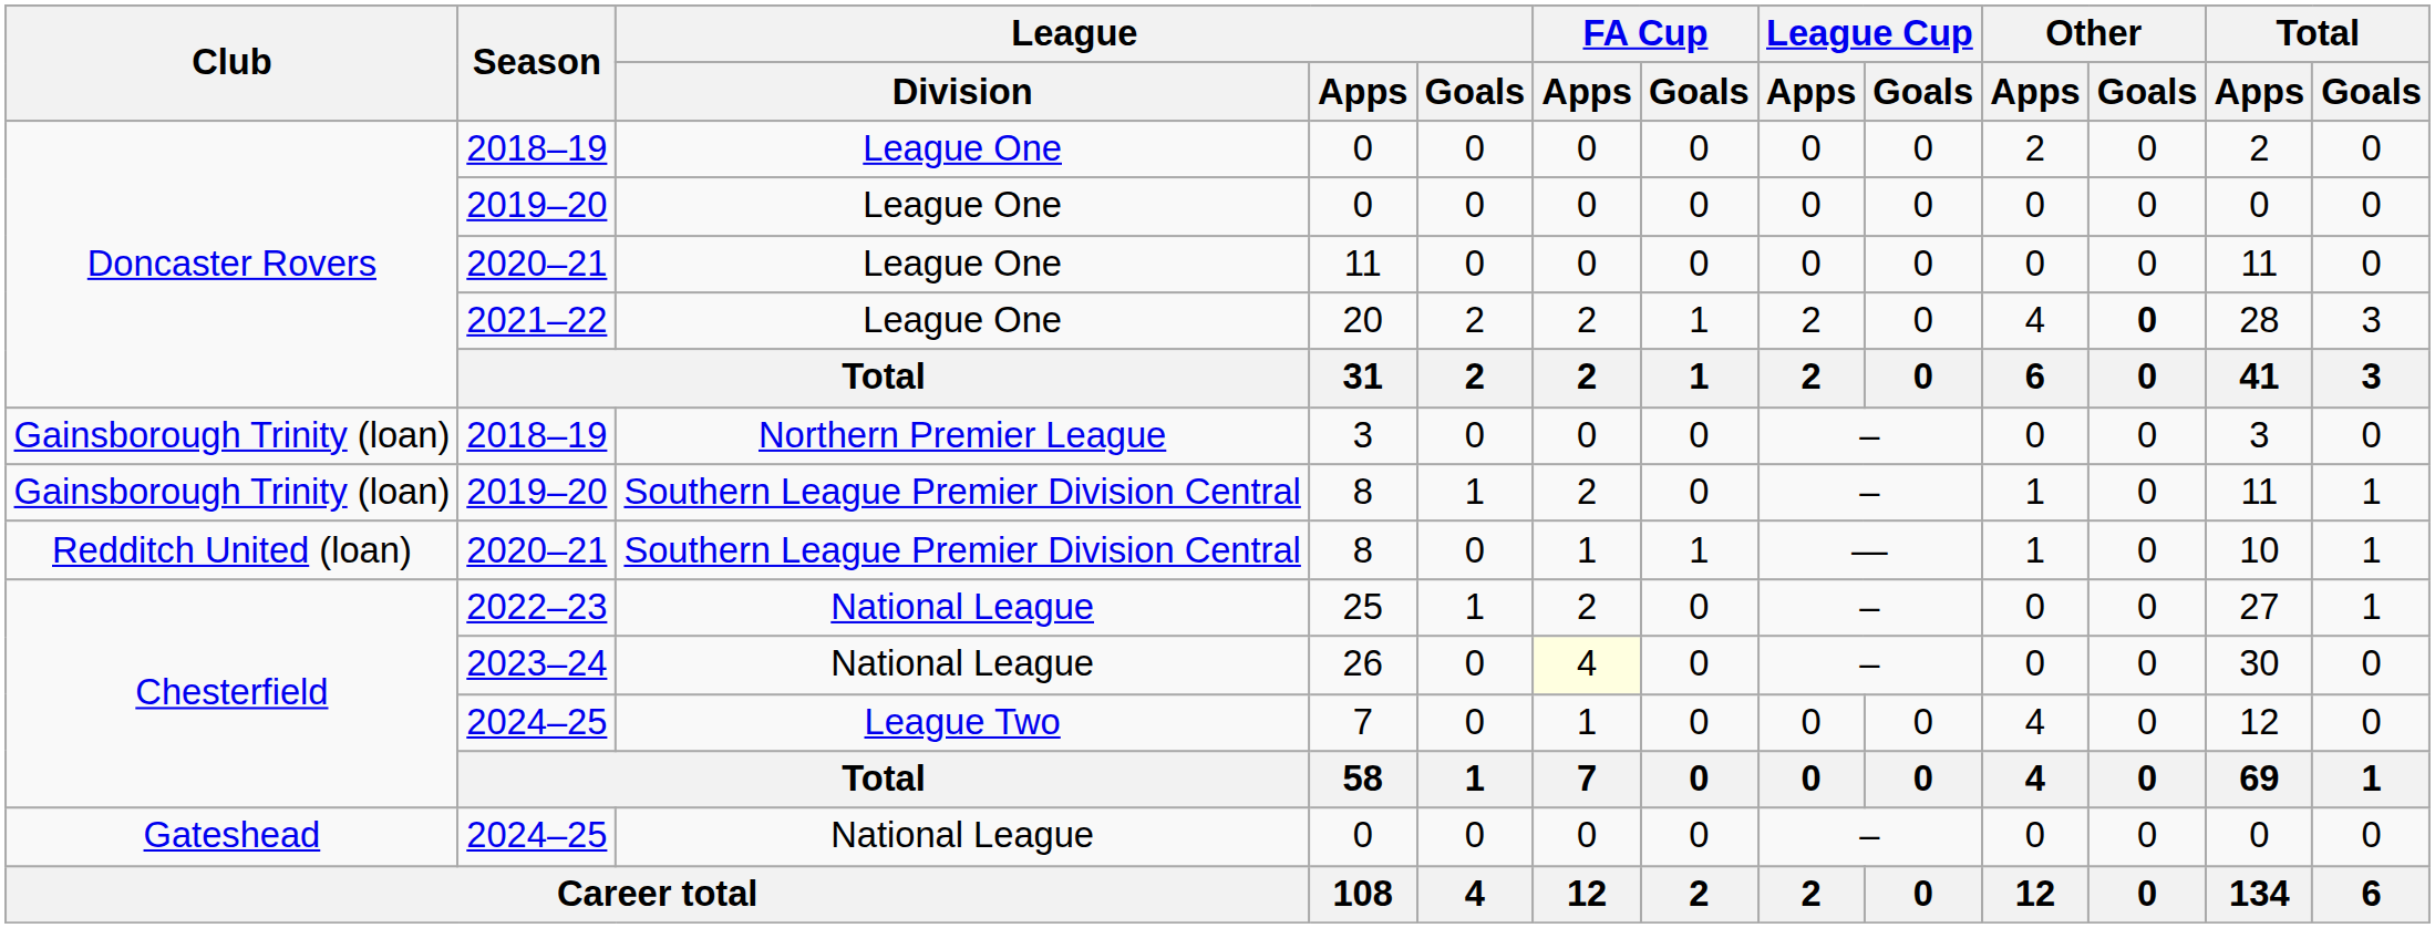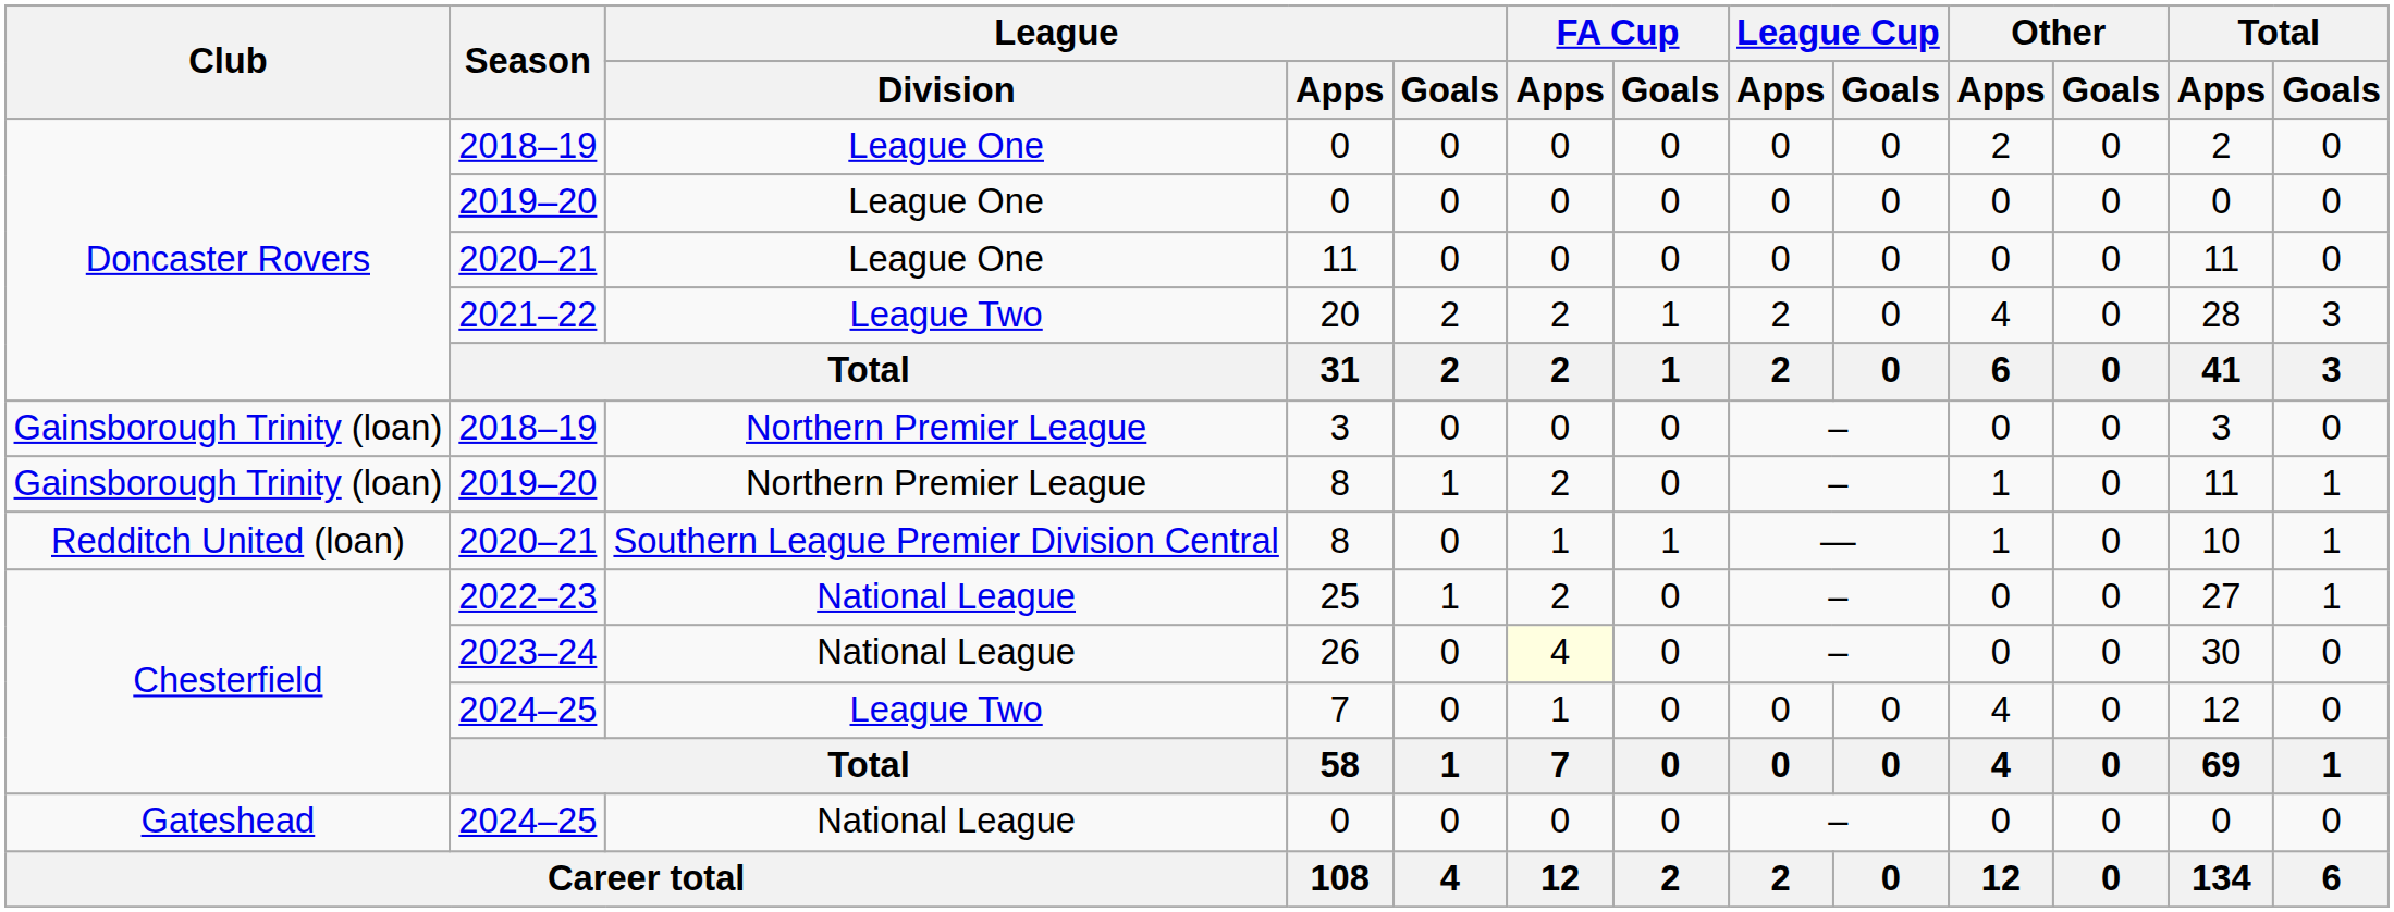 <table class="wikitable" style="text-align: center;">
 <tr>
 <th rowspan=2>Club</th>
 <th rowspan=2>Season</th>
 <th colspan=3>League</th>
 <th colspan=2><a href='#'>FA Cup</a></th>
 <th colspan=2><a href='#'>League Cup</a></th>
 <th colspan=2>Other</th>
 <th colspan=2>Total</th>
 </tr>
 <tr>
 <th>Division</th>
 <th>Apps</th>
 <th>Goals</th>
 <th>Apps</th>
 <th>Goals</th>
 <th>Apps</th>
 <th>Goals</th>
 <th>Apps</th>
 <th>Goals</th>
 <th>Apps</th>
 <th>Goals</th>
 </tr>
 <tr>
 <td rowspan=5><a href='#'>Doncaster Rovers</a></td>
 <td><a href='#'>2018–19</a></td>
 <td><a href='#'>League One</a></td>
 <td>0</td>
 <td>0</td>
 <td>0</td>
 <td>0</td>
 <td>0</td>
 <td>0</td>
 <td>2</td>
 <td>0</td>
 <td>2</td>
 <td>0</td>
 </tr>
 <tr>
 <td><a href='#'>2019–20</a></td>
 <td>League One</td>
 <td>0</td>
 <td>0</td>
 <td>0</td>
 <td>0</td>
 <td>0</td>
 <td>0</td>
 <td>0</td>
 <td>0</td>
 <td>0</td>
 <td>0</td>
 </tr>
 <tr>
 <td><a href='#'>2020–21</a></td>
 <td>League One</td>
 <td>11</td>
 <td>0</td>
 <td>0</td>
 <td>0</td>
 <td>0</td>
 <td>0</td>
 <td>0</td>
 <td>0</td>
 <td>11</td>
 <td>0</td>
 </tr>
 <tr>
 <td><a href='#'>2021–22</a></td>
-<td>League One</td>
+<td><a href='#'>League Two</a></td>
 <td>20</td>
 <td>2</td>
 <td>2</td>
 <td>1</td>
 <td>2</td>
 <td>0</td>
 <td>4</td>
-<td><strong>0</strong></td>
+<td>0</td>
 <td>28</td>
 <td>3</td>
 </tr>
 <tr>
 <th colspan=2>Total</th>
 <th>31</th>
 <th>2</th>
 <th>2</th>
 <th>1</th>
 <th>2</th>
 <th>0</th>
 <th>6</th>
 <th>0</th>
 <th>41</th>
 <th>3</th>
 </tr>
 <tr>
 <td><a href='#'>Gainsborough Trinity</a> (loan)</td>
 <td><a href='#'>2018–19</a></td>
 <td><a href='#'>Northern Premier League</a></td>
 <td>3</td>
 <td>0</td>
 <td>0</td>
 <td>0</td>
 <td colspan=2>–</td>
 <td>0</td>
 <td>0</td>
 <td>3</td>
 <td>0</td>
 </tr>
 <tr>
 <td><a href='#'>Gainsborough Trinity</a> (loan)</td>
 <td><a href='#'>2019–20</a></td>
-<td><a href='#'>Southern League Premier Division Central</a></td>
+<td>Northern Premier League</td>
 <td>8</td>
 <td>1</td>
 <td>2</td>
 <td>0</td>
 <td colspan=2>–</td>
 <td>1</td>
 <td>0</td>
 <td>11</td>
 <td>1</td>
 </tr>
 <tr>
 <td><a href='#'>Redditch United</a> (loan)</td>
 <td><a href='#'>2020–21</a></td>
 <td><a href='#'>Southern League Premier Division Central</a></td>
 <td>8</td>
 <td>0</td>
 <td>1</td>
 <td>1</td>
 <td colspan="2">—</td>
 <td>1</td>
 <td>0</td>
 <td>10</td>
 <td>1</td>
 </tr>
 <tr>
 <td rowspan=4><a href='#'>Chesterfield</a></td>
 <td><a href='#'>2022–23</a></td>
 <td><a href='#'>National League</a></td>
 <td>25</td>
 <td>1</td>
 <td>2</td>
 <td>0</td>
 <td colspan=2>–</td>
 <td>0</td>
 <td>0</td>
 <td>27</td>
 <td>1</td>
 </tr>
 <tr>
 <td><a href='#'>2023–24</a></td>
 <td>National League</td>
 <td>26</td>
 <td>0</td>
 <td style="background: lightyellow;">4</td>
 <td>0</td>
 <td colspan=2>–</td>
 <td>0</td>
 <td>0</td>
 <td>30</td>
 <td>0</td>
 </tr>
 <tr>
 <td><a href='#'>2024–25</a></td>
 <td><a href='#'>League Two</a></td>
 <td>7</td>
 <td>0</td>
 <td>1</td>
 <td>0</td>
 <td>0</td>
 <td>0</td>
 <td>4</td>
 <td>0</td>
 <td>12</td>
 <td>0</td>
 </tr>
 <tr>
 <th colspan=2>Total</th>
 <th>58</th>
 <th>1</th>
 <th>7</th>
 <th>0</th>
 <th>0</th>
 <th>0</th>
 <th>4</th>
 <th>0</th>
 <th>69</th>
 <th>1</th>
 </tr>
 <tr>
 <td><a href='#'>Gateshead</a></td>
 <td><a href='#'>2024–25</a></td>
 <td>National League</td>
 <td>0</td>
 <td>0</td>
 <td>0</td>
 <td>0</td>
 <td colspan=2>–</td>
 <td>0</td>
 <td>0</td>
 <td>0</td>
 <td>0</td>
 </tr>
 <tr>
 <th colspan=3>Career total</th>
 <th>108</th>
 <th>4</th>
 <th>12</th>
 <th>2</th>
 <th>2</th>
 <th>0</th>
 <th>12</th>
 <th>0</th>
 <th>134</th>
 <th>6</th>
 </tr>
 </table>
